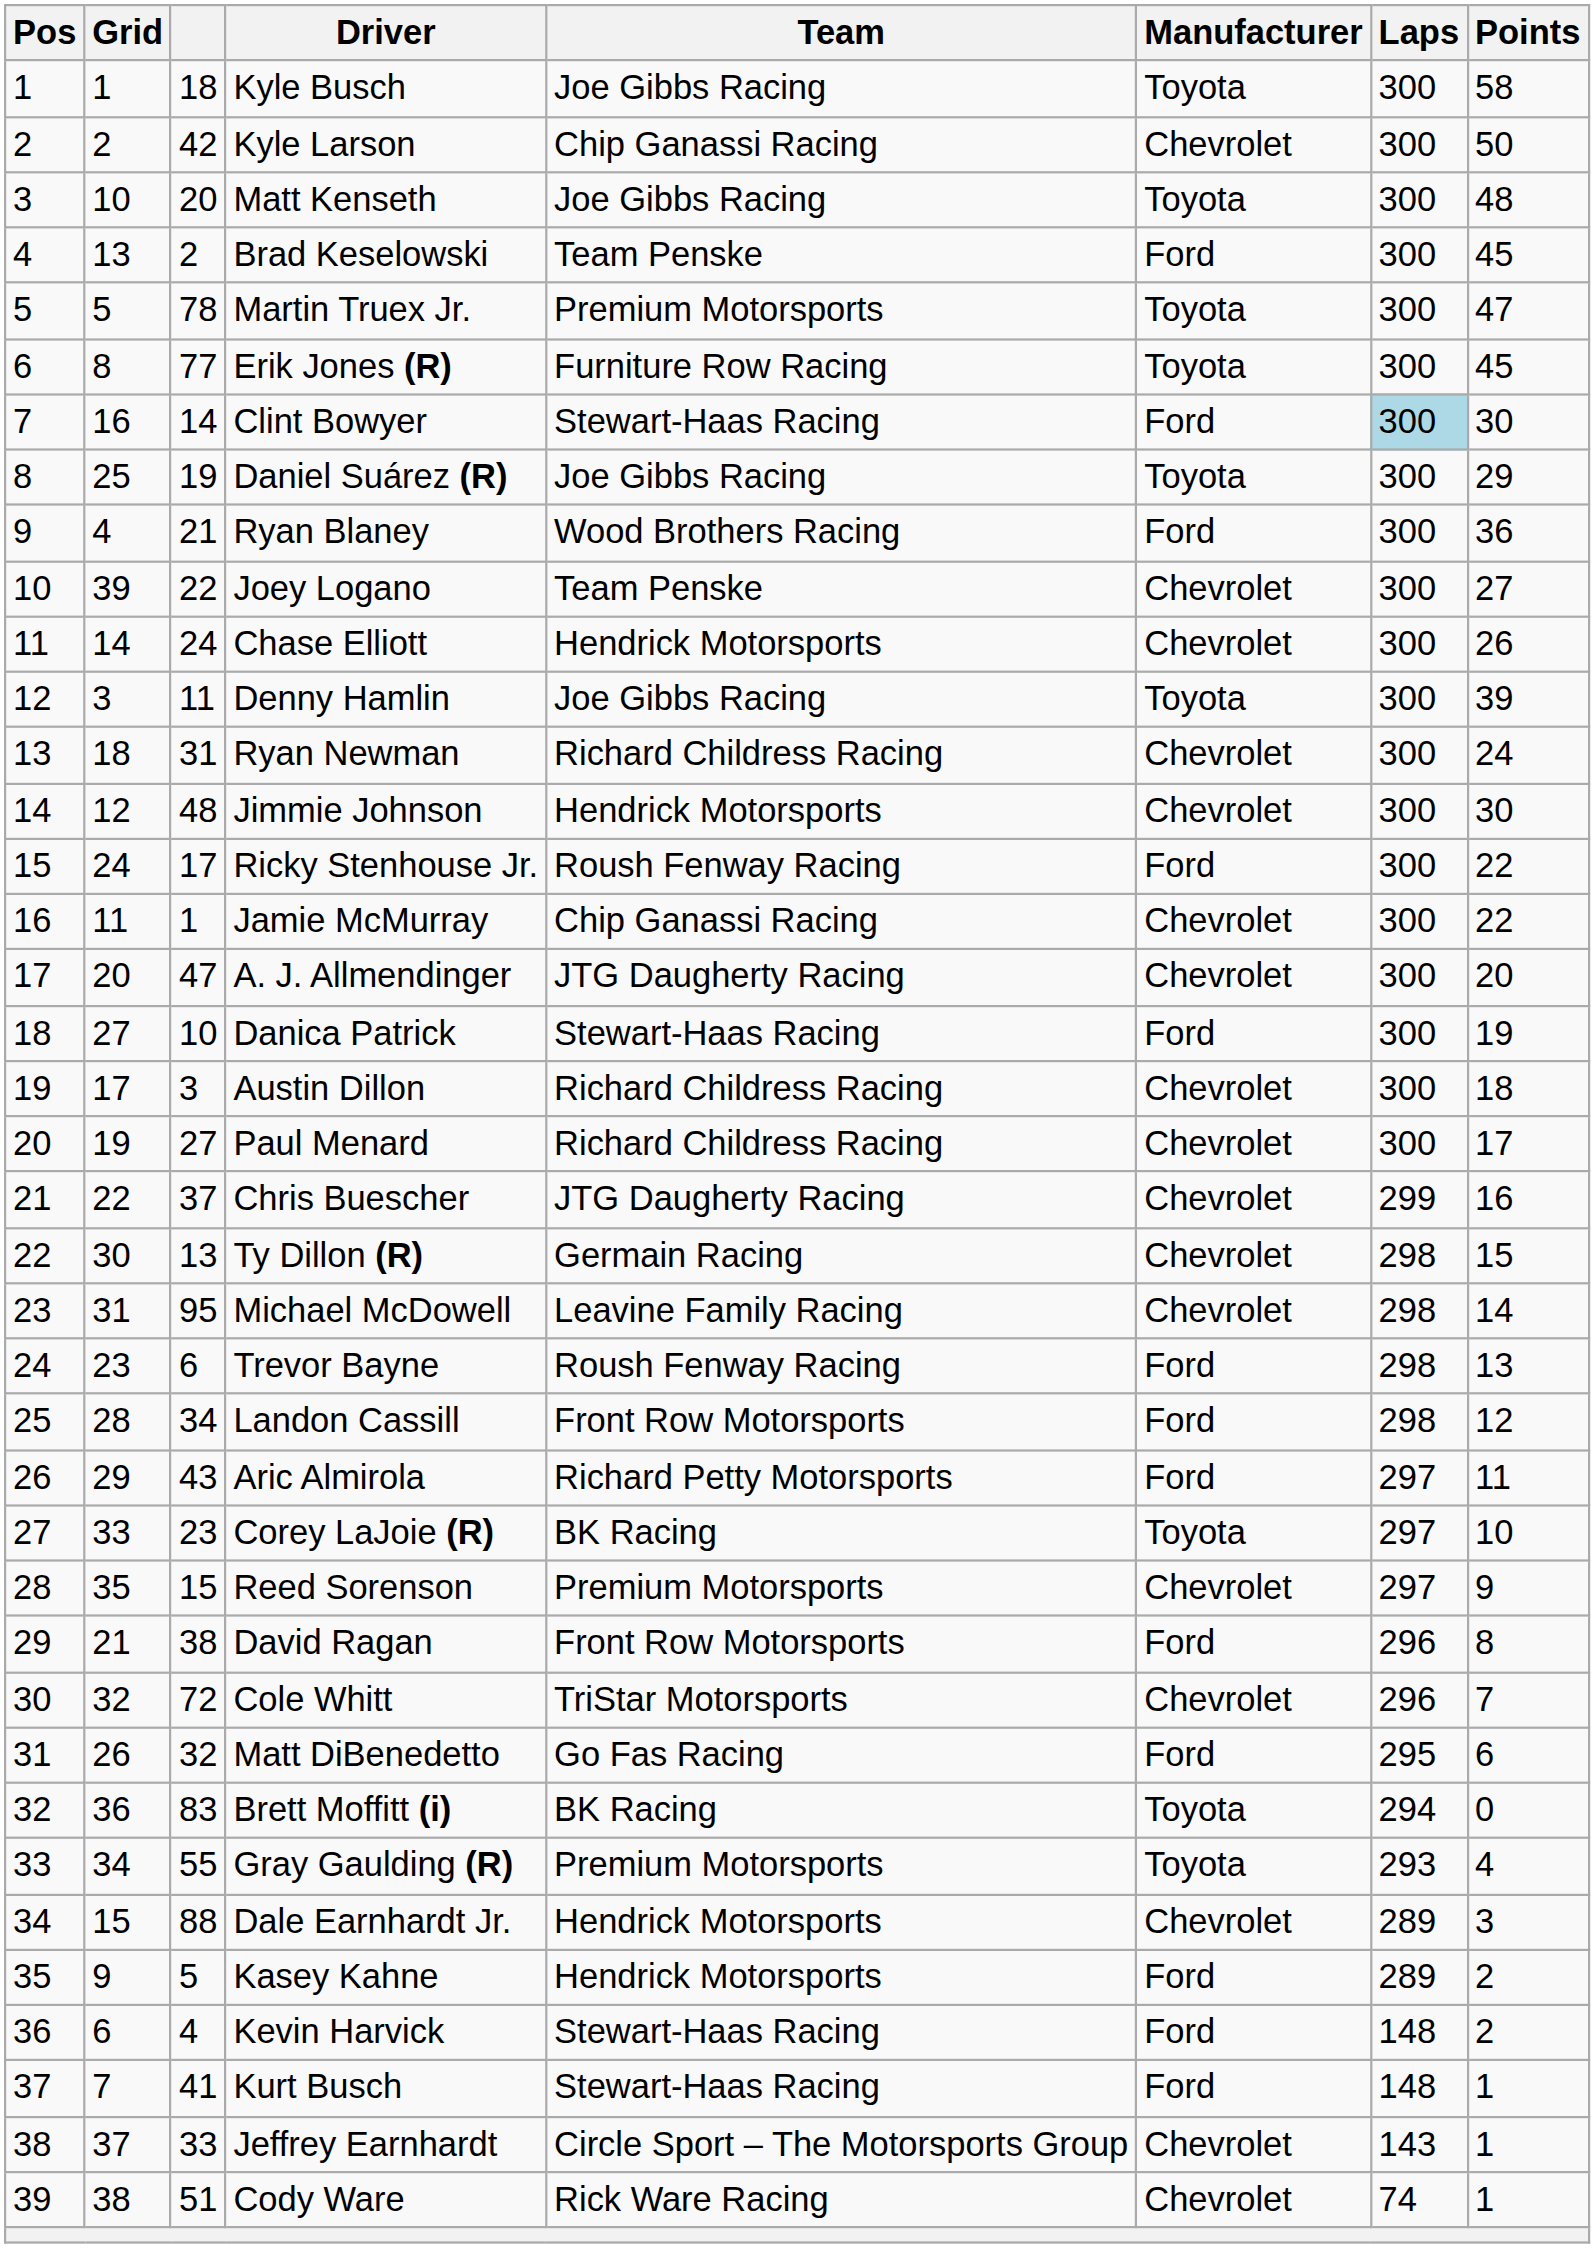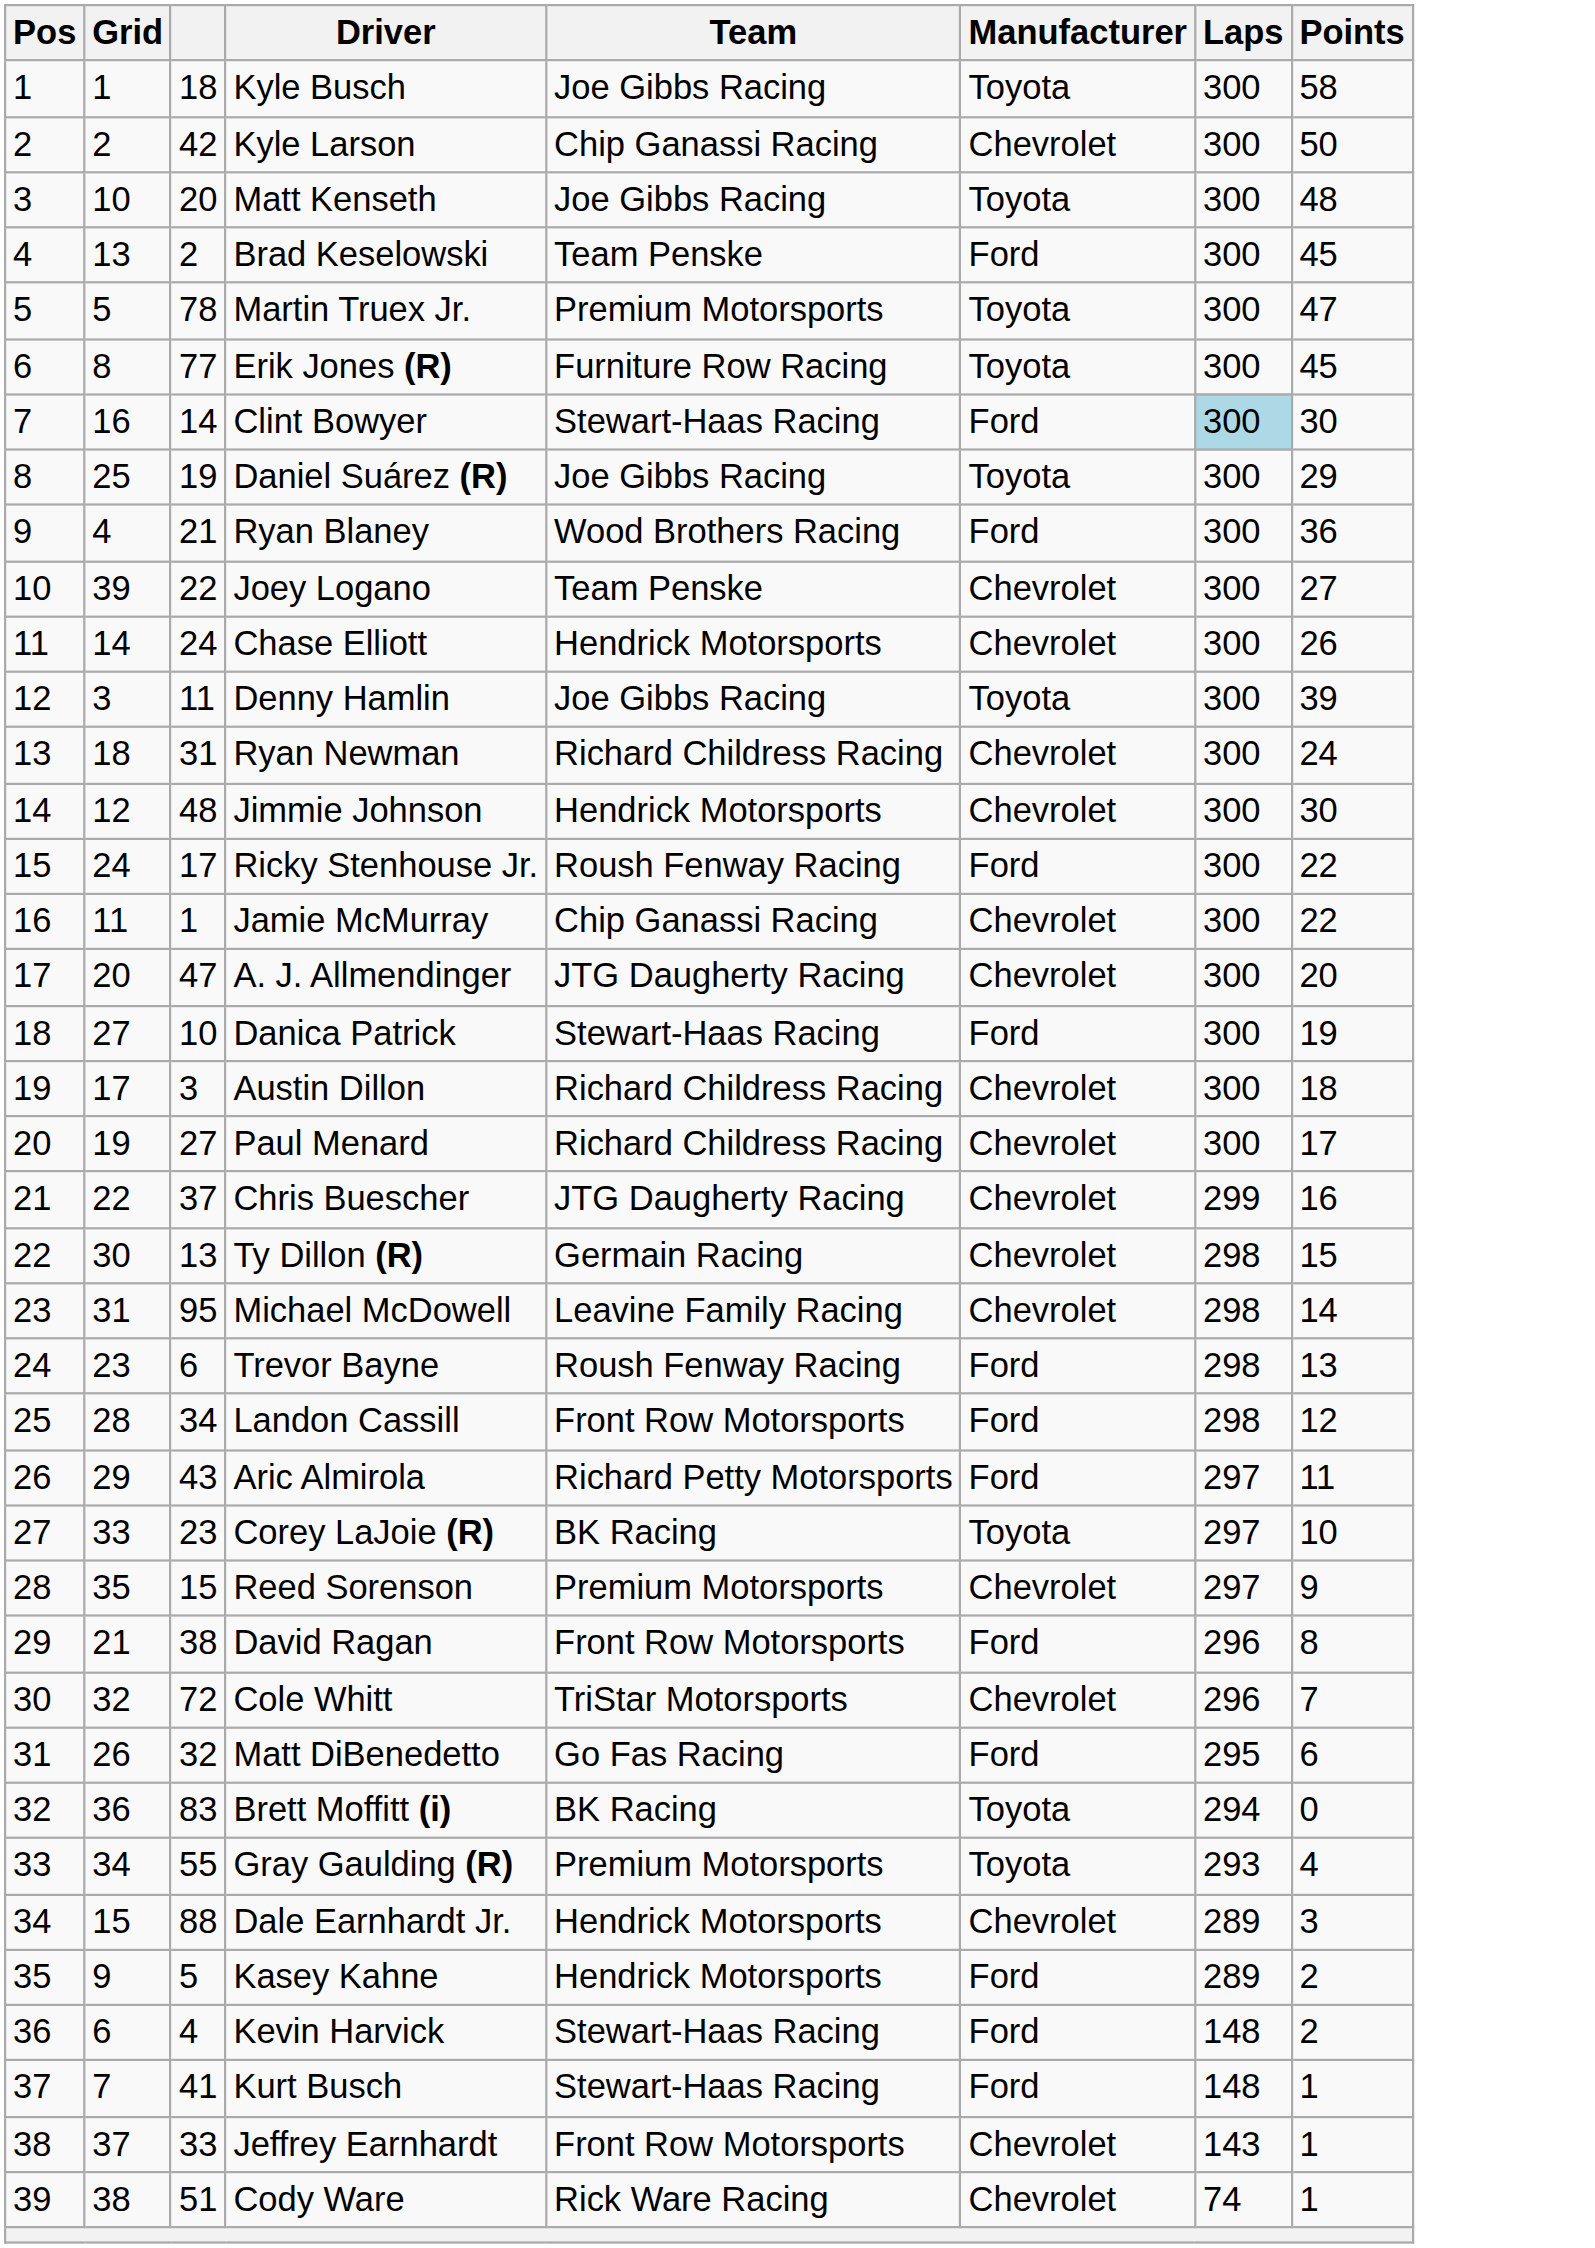 <table class="wikitable" style="font-size:98%">
 <tr>
 <th>Pos</th>
 <th>Grid</th>
 <th></th>
 <th>Driver</th>
 <th>Team</th>
 <th>Manufacturer</th>
 <th>Laps</th>
 <th>Points</th>
 </tr>
 <tr>
 <td>1</td>
 <td>1</td>
 <td>18</td>
 <td>Kyle Busch</td>
 <td>Joe Gibbs Racing</td>
 <td>Toyota</td>
 <td>300</td>
 <td>58</td>
 </tr>
 <tr>
 <td>2</td>
 <td>2</td>
 <td>42</td>
 <td>Kyle Larson</td>
 <td>Chip Ganassi Racing</td>
 <td>Chevrolet</td>
 <td>300</td>
 <td>50</td>
 </tr>
 <tr>
 <td>3</td>
 <td>10</td>
 <td>20</td>
 <td>Matt Kenseth</td>
 <td>Joe Gibbs Racing</td>
 <td>Toyota</td>
 <td>300</td>
 <td>48</td>
 </tr>
 <tr>
 <td>4</td>
 <td>13</td>
 <td>2</td>
 <td>Brad Keselowski</td>
 <td>Team Penske</td>
 <td>Ford</td>
 <td>300</td>
 <td>45</td>
 </tr>
 <tr>
 <td>5</td>
 <td>5</td>
 <td>78</td>
 <td>Martin Truex Jr.</td>
 <td>Premium Motorsports</td>
 <td>Toyota</td>
 <td>300</td>
 <td>47</td>
 </tr>
 <tr>
 <td>6</td>
 <td>8</td>
 <td>77</td>
 <td>Erik Jones <strong>(R)</strong></td>
 <td>Furniture Row Racing</td>
 <td>Toyota</td>
 <td>300</td>
 <td>45</td>
 </tr>
 <tr>
 <td>7</td>
 <td>16</td>
 <td>14</td>
 <td>Clint Bowyer</td>
 <td>Stewart-Haas Racing</td>
 <td>Ford</td>
 <td style="background: lightblue;">300</td>
 <td>30</td>
 </tr>
 <tr>
 <td>8</td>
 <td>25</td>
 <td>19</td>
 <td>Daniel Suárez <strong>(R)</strong></td>
 <td>Joe Gibbs Racing</td>
 <td>Toyota</td>
 <td>300</td>
 <td>29</td>
 </tr>
 <tr>
 <td>9</td>
 <td>4</td>
 <td>21</td>
 <td>Ryan Blaney</td>
 <td>Wood Brothers Racing</td>
 <td>Ford</td>
 <td>300</td>
 <td>36</td>
 </tr>
 <tr>
 <td>10</td>
 <td>39</td>
 <td>22</td>
 <td>Joey Logano</td>
 <td>Team Penske</td>
 <td>Chevrolet</td>
 <td>300</td>
 <td>27</td>
 </tr>
 <tr>
 <td>11</td>
 <td>14</td>
 <td>24</td>
 <td>Chase Elliott</td>
 <td>Hendrick Motorsports</td>
 <td>Chevrolet</td>
 <td>300</td>
 <td>26</td>
 </tr>
 <tr>
 <td>12</td>
 <td>3</td>
 <td>11</td>
 <td>Denny Hamlin</td>
 <td>Joe Gibbs Racing</td>
 <td>Toyota</td>
 <td>300</td>
 <td>39</td>
 </tr>
 <tr>
 <td>13</td>
 <td>18</td>
 <td>31</td>
 <td>Ryan Newman</td>
 <td>Richard Childress Racing</td>
 <td>Chevrolet</td>
 <td>300</td>
 <td>24</td>
 </tr>
 <tr>
 <td>14</td>
 <td>12</td>
 <td>48</td>
 <td>Jimmie Johnson</td>
 <td>Hendrick Motorsports</td>
 <td>Chevrolet</td>
 <td>300</td>
 <td>30</td>
 </tr>
 <tr>
 <td>15</td>
 <td>24</td>
 <td>17</td>
 <td>Ricky Stenhouse Jr.</td>
 <td>Roush Fenway Racing</td>
 <td>Ford</td>
 <td>300</td>
 <td>22</td>
 </tr>
 <tr>
 <td>16</td>
 <td>11</td>
 <td>1</td>
 <td>Jamie McMurray</td>
 <td>Chip Ganassi Racing</td>
 <td>Chevrolet</td>
 <td>300</td>
 <td>22</td>
 </tr>
 <tr>
 <td>17</td>
 <td>20</td>
 <td>47</td>
 <td>A. J. Allmendinger</td>
 <td>JTG Daugherty Racing</td>
 <td>Chevrolet</td>
 <td>300</td>
 <td>20</td>
 </tr>
 <tr>
 <td>18</td>
 <td>27</td>
 <td>10</td>
 <td>Danica Patrick</td>
 <td>Stewart-Haas Racing</td>
 <td>Ford</td>
 <td>300</td>
 <td>19</td>
 </tr>
 <tr>
 <td>19</td>
 <td>17</td>
 <td>3</td>
 <td>Austin Dillon</td>
 <td>Richard Childress Racing</td>
 <td>Chevrolet</td>
 <td>300</td>
 <td>18</td>
 </tr>
 <tr>
 <td>20</td>
 <td>19</td>
 <td>27</td>
 <td>Paul Menard</td>
 <td>Richard Childress Racing</td>
 <td>Chevrolet</td>
 <td>300</td>
 <td>17</td>
 </tr>
 <tr>
 <td>21</td>
 <td>22</td>
 <td>37</td>
 <td>Chris Buescher</td>
 <td>JTG Daugherty Racing</td>
 <td>Chevrolet</td>
 <td>299</td>
 <td>16</td>
 </tr>
 <tr>
 <td>22</td>
 <td>30</td>
 <td>13</td>
 <td>Ty Dillon <strong>(R)</strong></td>
 <td>Germain Racing</td>
 <td>Chevrolet</td>
 <td>298</td>
 <td>15</td>
 </tr>
 <tr>
 <td>23</td>
 <td>31</td>
 <td>95</td>
 <td>Michael McDowell</td>
 <td>Leavine Family Racing</td>
 <td>Chevrolet</td>
 <td>298</td>
 <td>14</td>
 </tr>
 <tr>
 <td>24</td>
 <td>23</td>
 <td>6</td>
 <td>Trevor Bayne</td>
 <td>Roush Fenway Racing</td>
 <td>Ford</td>
 <td>298</td>
 <td>13</td>
 </tr>
 <tr>
 <td>25</td>
 <td>28</td>
 <td>34</td>
 <td>Landon Cassill</td>
 <td>Front Row Motorsports</td>
 <td>Ford</td>
 <td>298</td>
 <td>12</td>
 </tr>
 <tr>
 <td>26</td>
 <td>29</td>
 <td>43</td>
 <td>Aric Almirola</td>
 <td>Richard Petty Motorsports</td>
 <td>Ford</td>
 <td>297</td>
 <td>11</td>
 </tr>
 <tr>
 <td>27</td>
 <td>33</td>
 <td>23</td>
 <td>Corey LaJoie <strong>(R)</strong></td>
 <td>BK Racing</td>
 <td>Toyota</td>
 <td>297</td>
 <td>10</td>
 </tr>
 <tr>
 <td>28</td>
 <td>35</td>
 <td>15</td>
 <td>Reed Sorenson</td>
 <td>Premium Motorsports</td>
 <td>Chevrolet</td>
 <td>297</td>
 <td>9</td>
 </tr>
 <tr>
 <td>29</td>
 <td>21</td>
 <td>38</td>
 <td>David Ragan</td>
 <td>Front Row Motorsports</td>
 <td>Ford</td>
 <td>296</td>
 <td>8</td>
 </tr>
 <tr>
 <td>30</td>
 <td>32</td>
 <td>72</td>
 <td>Cole Whitt</td>
 <td>TriStar Motorsports</td>
 <td>Chevrolet</td>
 <td>296</td>
 <td>7</td>
 </tr>
 <tr>
 <td>31</td>
 <td>26</td>
 <td>32</td>
 <td>Matt DiBenedetto</td>
 <td>Go Fas Racing</td>
 <td>Ford</td>
 <td>295</td>
 <td>6</td>
 </tr>
 <tr>
 <td>32</td>
 <td>36</td>
 <td>83</td>
 <td>Brett Moffitt <strong>(i)</strong></td>
 <td>BK Racing</td>
 <td>Toyota</td>
 <td>294</td>
 <td>0</td>
 </tr>
 <tr>
 <td>33</td>
 <td>34</td>
 <td>55</td>
 <td>Gray Gaulding <strong>(R)</strong></td>
 <td>Premium Motorsports</td>
 <td>Toyota</td>
 <td>293</td>
 <td>4</td>
 </tr>
 <tr>
 <td>34</td>
 <td>15</td>
 <td>88</td>
 <td>Dale Earnhardt Jr.</td>
 <td>Hendrick Motorsports</td>
 <td>Chevrolet</td>
 <td>289</td>
 <td>3</td>
 </tr>
 <tr>
 <td>35</td>
 <td>9</td>
 <td>5</td>
 <td>Kasey Kahne</td>
 <td>Hendrick Motorsports</td>
 <td>Ford</td>
 <td>289</td>
 <td>2</td>
 </tr>
 <tr>
 <td>36</td>
 <td>6</td>
 <td>4</td>
 <td>Kevin Harvick</td>
 <td>Stewart-Haas Racing</td>
 <td>Ford</td>
 <td>148</td>
 <td>2</td>
 </tr>
 <tr>
 <td>37</td>
 <td>7</td>
 <td>41</td>
 <td>Kurt Busch</td>
 <td>Stewart-Haas Racing</td>
 <td>Ford</td>
 <td>148</td>
 <td>1</td>
 </tr>
 <tr>
 <td>38</td>
 <td>37</td>
 <td>33</td>
 <td>Jeffrey Earnhardt</td>
-<td>Circle Sport – The Motorsports Group</td>
+<td>Front Row Motorsports</td>
 <td>Chevrolet</td>
 <td>143</td>
 <td>1</td>
 </tr>
 <tr>
 <td>39</td>
 <td>38</td>
 <td>51</td>
 <td>Cody Ware</td>
 <td>Rick Ware Racing</td>
 <td>Chevrolet</td>
 <td>74</td>
 <td>1</td>
 </tr>
 <tr>
 <th colspan="8"></th>
 </tr>
 </table>
